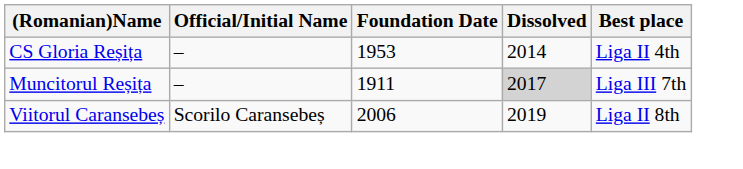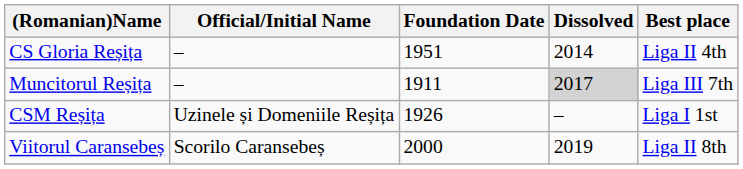 <table class="wikitable sortable mw-collapsible" style=" font-size: 87%;">
 <tr>
 <th>(Romanian)Name</th>
 <th>Official/Initial Name</th>
 <th>Foundation Date</th>
 <th>Dissolved</th>
 <th>Best place</th>
 </tr>
 <tr>
 <td><a href='#'>CS Gloria Reșița</a></td>
 <td>–</td>
-<td>1953</td>
+<td>1951</td>
 <td>2014</td>
 <td><a href='#'>Liga II</a> 4th</td>
 </tr>
 <tr>
 <td><a href='#'>Muncitorul Reșița</a></td>
 <td>–</td>
 <td>1911</td>
 <td style="background: lightgrey;">2017</td>
 <td><a href='#'>Liga III</a> 7th</td>
 </tr>
 <tr>
+<td><a href='#'>CSM Reșița</a></td>
+<td>Uzinele și Domeniile Reșița</td>
+<td>1926</td>
+<td>–</td>
+<td><a href='#'>Liga I</a> 1st</td>
+</tr>
+<tr>
 <td><a href='#'>Viitorul Caransebeș</a></td>
 <td>Scorilo Caransebeș</td>
-<td>2006</td>
+<td>2000</td>
 <td>2019</td>
 <td><a href='#'>Liga II</a> 8th</td>
 </tr>
 </table>
